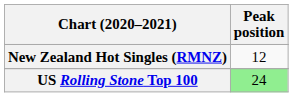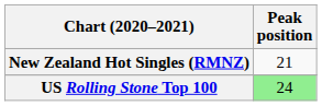 <table class="wikitable sortable plainrowheaders" style="text-align:center">
 <tr>
 <th scope="col">Chart (2020–2021)</th>
 <th scope="col">Peak<br>position</th>
 </tr>
 <tr>
 </tr>
 <tr>
 </tr>
 <tr>
 <th scope="row">New Zealand Hot Singles (<a href='#'>RMNZ</a>)</th>
-<td>12</td>
+<td>21</td>
 </tr>
 <tr>
 </tr>
 <tr>
 </tr>
 <tr>
 <th scope="row">US <a href='#'><em>Rolling Stone</em> Top 100</a></th>
 <td style="background: lightgreen;">24</td>
 </tr>
 </table>
